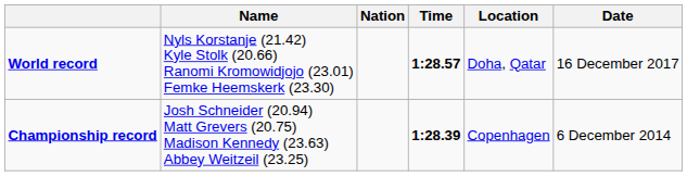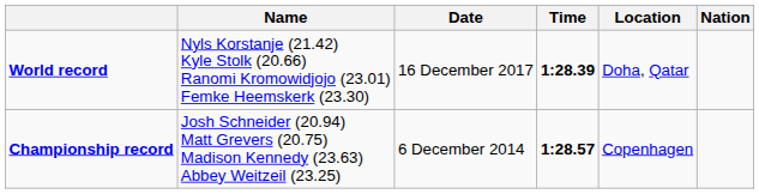 <table class=wikitable>
 <tr>
 <th></th>
 <th>Name</th>
-<th>Nation</th>
+<th>Date</th>
 <th>Time</th>
 <th>Location</th>
-<th>Date</th>
+<th>Nation</th>
 </tr>
 <tr>
 <td><strong><a href='#'>World record</a></strong></td>
 <td><a href='#'>Nyls Korstanje</a> (21.42)<br><a href='#'>Kyle Stolk</a> (20.66)<br><a href='#'>Ranomi Kromowidjojo</a> (23.01)<br><a href='#'>Femke Heemskerk</a> (23.30)</td>
+<td>16 December 2017</td>
+<td><strong>1:28.39</strong></td>
+<td><a href='#'>Doha</a>, <a href='#'>Qatar</a></td>
 <td align=left></td>
-<td><strong>1:28.57</strong></td>
-<td><a href='#'>Doha</a>, <a href='#'>Qatar</a></td>
-<td>16 December 2017</td>
 </tr>
 <tr>
 <td><strong><a href='#'>Championship record</a></strong></td>
 <td><a href='#'>Josh Schneider</a> (20.94)<br><a href='#'>Matt Grevers</a> (20.75)<br><a href='#'>Madison Kennedy</a> (23.63)<br><a href='#'>Abbey Weitzeil</a> (23.25)</td>
+<td>6 December 2014</td>
+<td><strong>1:28.57</strong></td>
+<td><a href='#'>Copenhagen</a></td>
 <td align=left></td>
-<td><strong>1:28.39</strong></td>
-<td><a href='#'>Copenhagen</a></td>
-<td>6 December 2014</td>
 </tr>
 </table>
